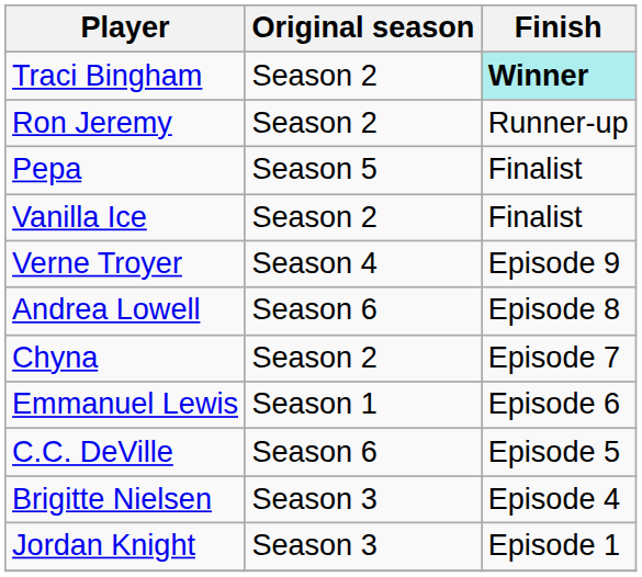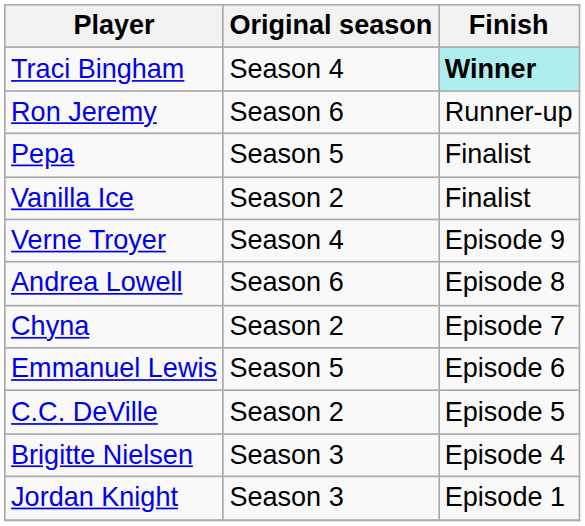 <table class="wikitable sortable">
 <tr>
 <th>Player</th>
 <th>Original season</th>
 <th>Finish</th>
 </tr>
 <tr>
 <td nowrap><a href='#'>Traci Bingham</a></td>
-<td>Season 2</td>
+<td>Season 4</td>
 <td style="background: paleturquoise;"><strong>Winner</strong></td>
 </tr>
 <tr>
 <td nowrap><a href='#'>Ron Jeremy</a></td>
-<td nowrap>Season 2</td>
+<td nowrap>Season 6</td>
 <td nowrap>Runner-up</td>
 </tr>
 <tr>
 <td nowrap><a href='#'>Pepa</a></td>
 <td>Season 5</td>
 <td nowrap>Finalist</td>
 </tr>
 <tr>
 <td nowrap><a href='#'>Vanilla Ice</a></td>
 <td>Season 2</td>
 <td nowrap>Finalist</td>
 </tr>
 <tr>
 <td nowrap><a href='#'>Verne Troyer</a></td>
 <td>Season 4</td>
 <td nowrap>Episode 9</td>
 </tr>
 <tr>
 <td nowrap><a href='#'>Andrea Lowell</a></td>
 <td>Season 6</td>
 <td nowrap>Episode 8</td>
 </tr>
 <tr>
 <td nowrap><a href='#'>Chyna</a></td>
 <td>Season 2</td>
 <td nowrap>Episode 7</td>
 </tr>
 <tr>
 <td nowrap><a href='#'>Emmanuel Lewis</a></td>
-<td nowrap>Season 1</td>
+<td>Season 5</td>
 <td nowrap>Episode 6</td>
 </tr>
 <tr>
 <td nowrap><a href='#'>C.C. DeVille</a></td>
-<td nowrap>Season 6</td>
+<td nowrap>Season 2</td>
 <td nowrap>Episode 5</td>
 </tr>
 <tr>
 <td nowrap><a href='#'>Brigitte Nielsen</a></td>
 <td nowrap>Season 3</td>
 <td nowrap>Episode 4</td>
 </tr>
 <tr>
 <td nowrap><a href='#'>Jordan Knight</a></td>
 <td nowrap>Season 3</td>
 <td nowrap>Episode 1</td>
 </tr>
 <tr>
 </tr>
 </table>
